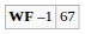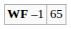 <table class="wikitable">
 <tr align="center">
 </tr>
 <tr align="center">
 <td><strong>WF</strong> –1</td>
-<td>67</td>
+<td>65</td>
 </tr>
 </table>
